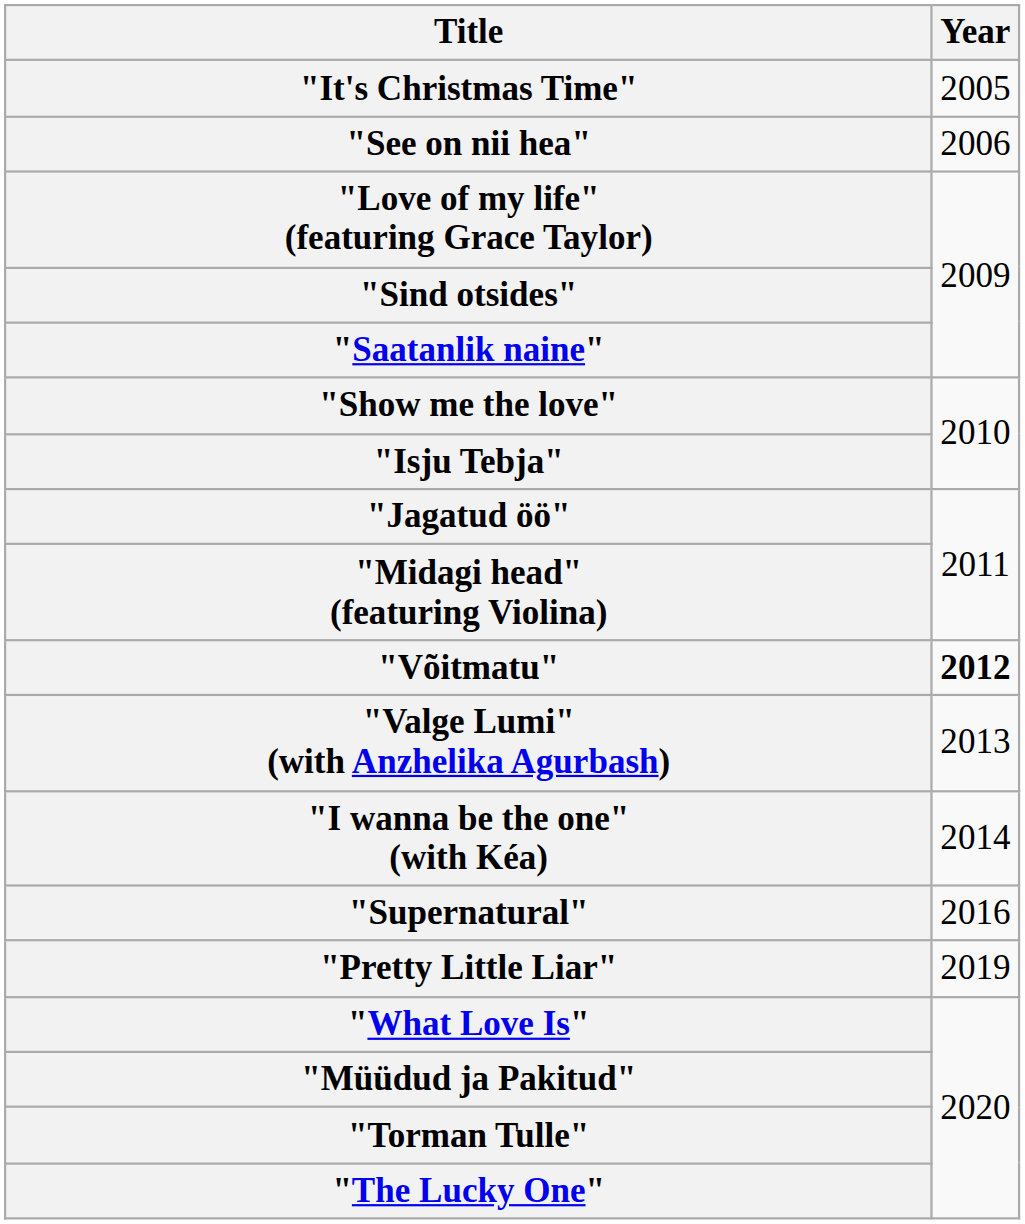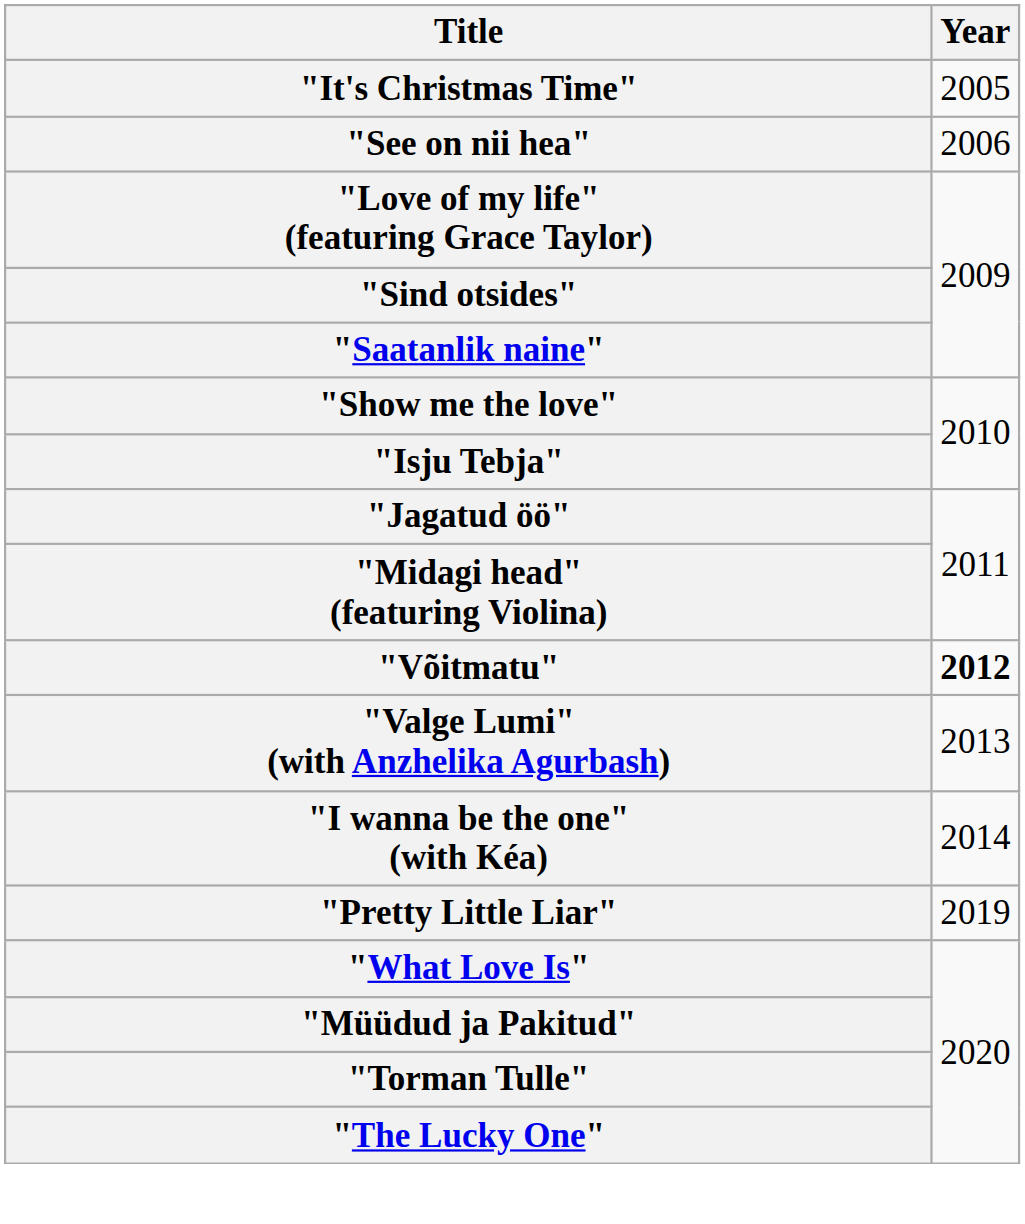 <table class="wikitable plainrowheaders" style="text-align:center;">
 <tr>
 <th scope="col" style="width:26em;">Title</th>
 <th scope="col" style="width:1em;">Year</th>
 </tr>
 <tr>
 <th scope="row">"It's Christmas Time"</th>
 <td>2005</td>
 </tr>
 <tr>
 <th scope="row">"See on nii hea"</th>
 <td>2006</td>
 </tr>
 <tr>
 <th scope="row">"Love of my life"<br><span>(featuring Grace Taylor)</span></th>
 <td rowspan="3">2009</td>
 </tr>
 <tr>
 <th scope="row">"Sind otsides"</th>
 </tr>
 <tr>
 <th scope="row">"<a href='#'>Saatanlik naine</a>"</th>
 </tr>
 <tr>
 <th scope="row">"Show me the love"</th>
 <td rowspan="2">2010</td>
 </tr>
 <tr>
 <th scope="row">"Isju Tebja"</th>
 </tr>
 <tr>
 <th scope="row">"Jagatud öö"</th>
 <td rowspan="2">2011</td>
 </tr>
 <tr>
 <th scope="row">"Midagi head"<br><span>(featuring Violina)</span></th>
 </tr>
 <tr>
 <th scope="row">"Võitmatu"</th>
 <td><strong>2012</strong></td>
 </tr>
 <tr>
 <th scope="row">"Valge Lumi"<br><span>(with <a href='#'>Anzhelika Agurbash</a>)</span></th>
 <td>2013</td>
 </tr>
 <tr>
 <th scope="row">"I wanna be the one"<br><span>(with Kéa)</span></th>
 <td>2014</td>
 </tr>
 <tr>
-<th scope="row">"Supernatural"</th>
-<td>2016</td>
-</tr>
-<tr>
 <th scope="row">"Pretty Little Liar"</th>
 <td>2019</td>
 </tr>
 <tr>
 <th scope="row">"<a href='#'>What Love Is</a>"</th>
 <td rowspan="4">2020</td>
 </tr>
 <tr>
 <th scope="row">"Müüdud ja Pakitud"</th>
 </tr>
 <tr>
 <th scope="row">"Torman Tulle"</th>
 </tr>
 <tr>
 <th scope="row">"<a href='#'>The Lucky One</a>"</th>
 </tr>
 </table>
